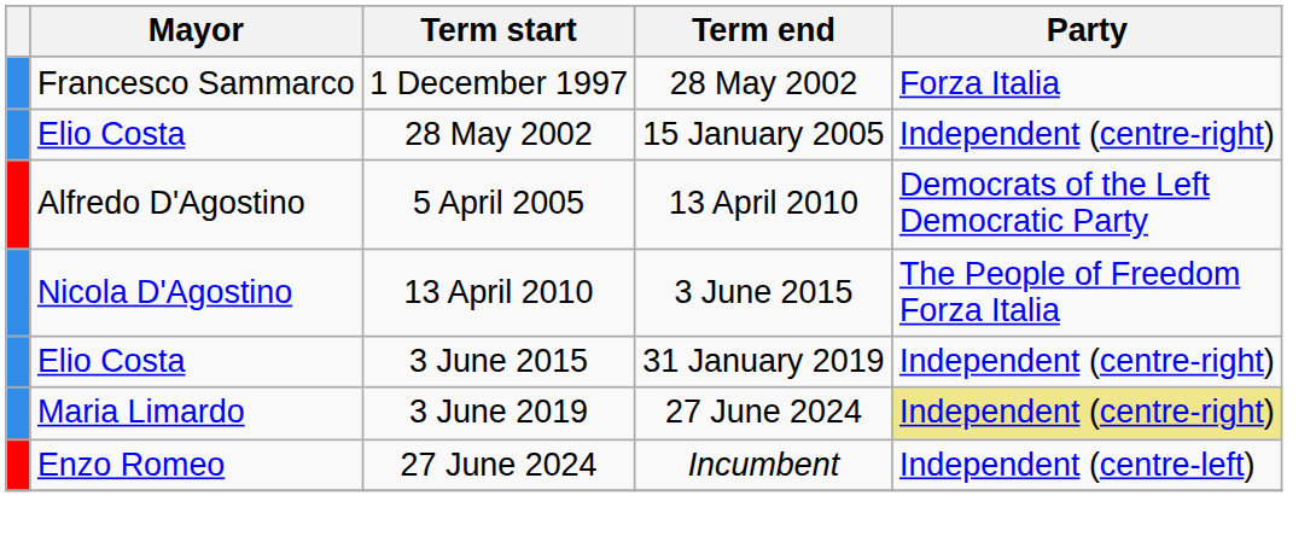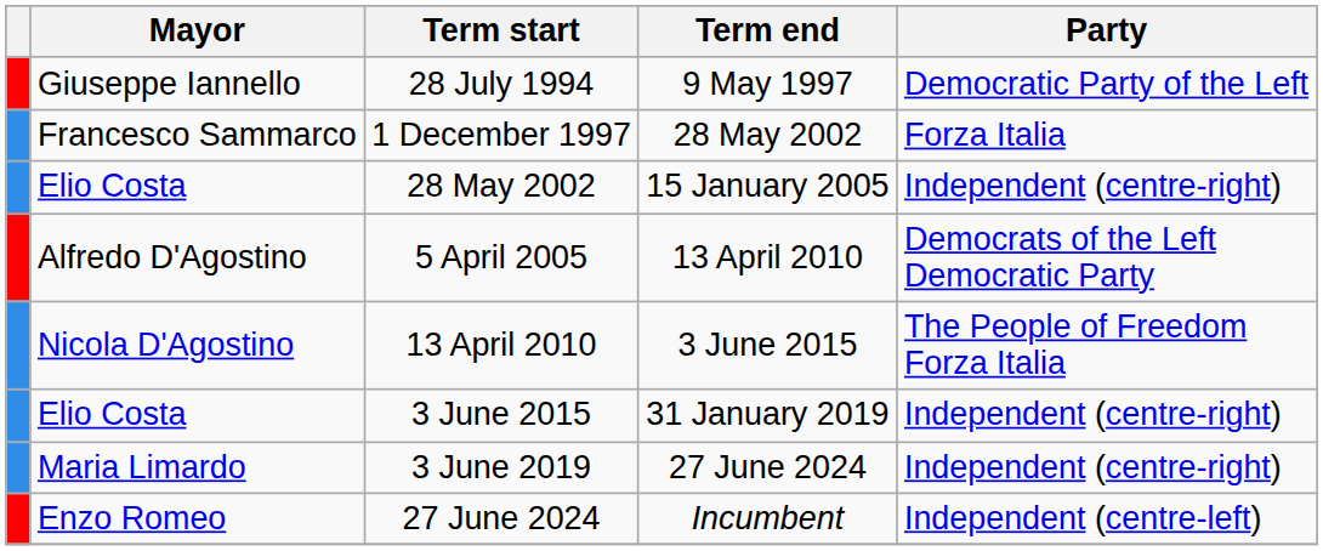 <table class="wikitable">
 <tr>
 <th class=unsortable> </th>
 <th>Mayor</th>
 <th>Term start</th>
 <th>Term end</th>
 <th>Party</th>
+</tr>
+<tr>
+<th style="background:#FF0000;"></th>
+<td>Giuseppe Iannello</td>
+<td align=center>28 July 1994</td>
+<td align=center>9 May 1997</td>
+<td><a href='#'>Democratic Party of the Left</a></td>
 </tr>
 <tr>
 <th style="background:#318CE7;"></th>
 <td>Francesco Sammarco</td>
 <td align=center>1 December 1997</td>
 <td align=center>28 May 2002</td>
 <td><a href='#'>Forza Italia</a></td>
 </tr>
 <tr>
 <th style="background:#318CE7;"></th>
 <td><a href='#'>Elio Costa</a></td>
 <td align=center>28 May 2002</td>
 <td align=center>15 January 2005</td>
 <td><a href='#'>Independent</a> (<a href='#'>centre-right</a>)</td>
 </tr>
 <tr>
 <th style="background:#FF0000;"></th>
 <td>Alfredo D'Agostino</td>
 <td align=center>5 April 2005</td>
 <td align=center>13 April 2010</td>
 <td><a href='#'>Democrats of the Left</a><br><a href='#'>Democratic Party</a></td>
 </tr>
 <tr>
 <th style="background:#318CE7;"></th>
 <td><a href='#'>Nicola D'Agostino</a></td>
 <td align=center>13 April 2010</td>
 <td align=center>3 June 2015</td>
 <td><a href='#'>The People of Freedom</a><br><a href='#'>Forza Italia</a></td>
 </tr>
 <tr>
 <th style="background:#318CE7;"></th>
 <td><a href='#'>Elio Costa</a></td>
 <td align=center>3 June 2015</td>
 <td align=center>31 January 2019</td>
 <td><a href='#'>Independent</a> (<a href='#'>centre-right</a>)</td>
 </tr>
 <tr>
 <th style="background:#318CE7;"></th>
 <td><a href='#'>Maria Limardo</a></td>
 <td align=center>3 June 2019</td>
 <td align=center>27 June 2024</td>
-<td style="background: khaki;"><a href='#'>Independent</a> (<a href='#'>centre-right</a>)</td>
+<td><a href='#'>Independent</a> (<a href='#'>centre-right</a>)</td>
 </tr>
 <tr>
 <th style="background:#FF0000;"></th>
 <td><a href='#'>Enzo Romeo</a></td>
 <td align=center>27 June 2024</td>
 <td align=center><em>Incumbent</em></td>
 <td><a href='#'>Independent</a> (<a href='#'>centre-left</a>)</td>
 </tr>
 <tr>
 </tr>
 </table>
